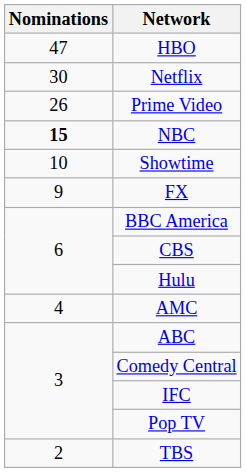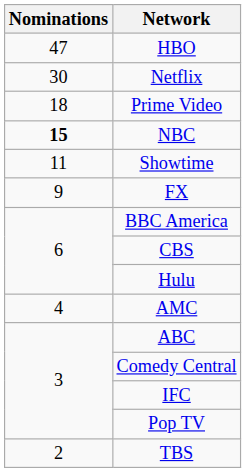 <table class="wikitable sortable" style="text-align: center; max-width:20em">
 <tr>
 <th scope="col">Nominations</th>
 <th scope="col">Network</th>
 </tr>
 <tr>
 <td scope="row">47</td>
 <td><a href='#'>HBO</a></td>
 </tr>
 <tr>
 <td scope="row">30</td>
 <td><a href='#'>Netflix</a></td>
 </tr>
 <tr>
-<td scope="row">26</td>
+<td scope="row">18</td>
 <td><a href='#'>Prime Video</a></td>
 </tr>
 <tr>
 <td scope="row"><strong>15</strong></td>
 <td><a href='#'>NBC</a></td>
 </tr>
 <tr>
-<td scope="row">10</td>
+<td scope="row">11</td>
 <td><a href='#'>Showtime</a></td>
 </tr>
 <tr>
 <td scope="row">9</td>
 <td><a href='#'>FX</a></td>
 </tr>
 <tr>
 <td scope="row" rowspan="3">6</td>
 <td><a href='#'>BBC America</a></td>
 </tr>
 <tr>
 <td><a href='#'>CBS</a></td>
 </tr>
 <tr>
 <td><a href='#'>Hulu</a></td>
 </tr>
 <tr>
 <td scope="row">4</td>
 <td><a href='#'>AMC</a></td>
 </tr>
 <tr>
 <td scope="row" rowspan="4">3</td>
 <td><a href='#'>ABC</a></td>
 </tr>
 <tr>
 <td><a href='#'>Comedy Central</a></td>
 </tr>
 <tr>
 <td><a href='#'>IFC</a></td>
 </tr>
 <tr>
 <td><a href='#'>Pop TV</a></td>
 </tr>
 <tr>
 <td scope="row">2</td>
 <td><a href='#'>TBS</a></td>
 </tr>
 </table>
